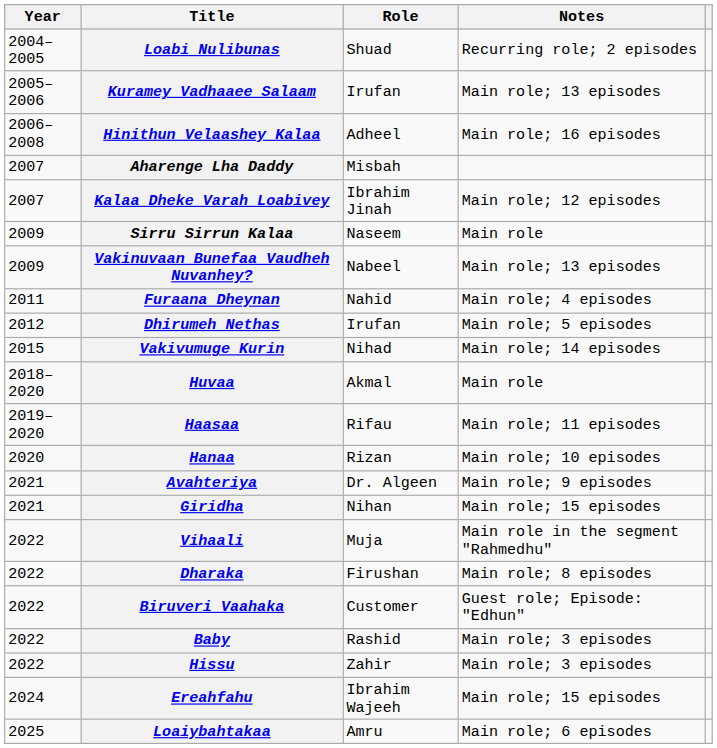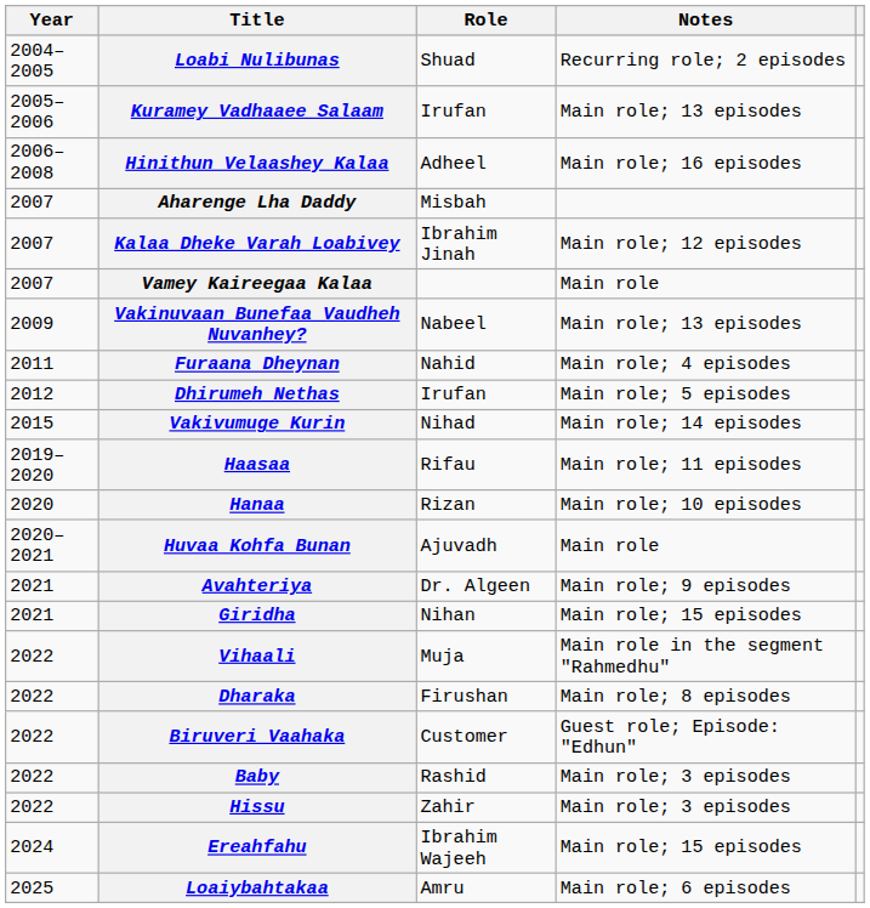 <table class="wikitable sortable plainrowheaders">
 <tr style="background:#ccc; text-align:center;">
 <th scope="col">Year</th>
 <th scope="col">Title</th>
 <th scope="col">Role</th>
 <th scope="col">Notes</th>
 <th scope="col" class="unsortable"></th>
 </tr>
 <tr>
 <td>2004–2005</td>
 <th scope="row"><em><a href='#'>Loabi Nulibunas</a></em></th>
 <td>Shuad</td>
 <td>Recurring role; 2 episodes</td>
 <td style="text-align: center;"></td>
 </tr>
 <tr>
 <td>2005–2006</td>
 <th scope="row"><em><a href='#'>Kuramey Vadhaaee Salaam</a></em></th>
 <td>Irufan</td>
 <td>Main role; 13 episodes</td>
 <td style="text-align: center;"></td>
 </tr>
 <tr>
 <td>2006–2008</td>
 <th scope="row"><em><a href='#'>Hinithun Velaashey Kalaa</a></em></th>
 <td>Adheel</td>
 <td>Main role; 16 episodes</td>
 <td style="text-align: center;"></td>
 </tr>
 <tr>
 <td>2007</td>
 <th scope="row"><em>Aharenge Lha Daddy</em></th>
 <td>Misbah</td>
 <td></td>
 <td style="text-align: center;"></td>
 </tr>
 <tr>
 <td>2007</td>
 <th scope="row"><em><a href='#'>Kalaa Dheke Varah Loabivey</a></em></th>
 <td>Ibrahim Jinah</td>
 <td>Main role; 12 episodes</td>
 <td style="text-align: center;"></td>
 </tr>
 <tr>
-<td>2009</td>
-<th scope="row"><em>Sirru Sirrun Kalaa</em></th>
-<td>Naseem</td>
+<td>2007</td>
+<th scope="row"><em>Vamey Kaireegaa Kalaa</em></th>
+<td></td>
 <td>Main role</td>
 <td></td>
 </tr>
 <tr>
 <td>2009</td>
 <th scope="row"><em><a href='#'>Vakinuvaan Bunefaa Vaudheh Nuvanhey?</a></em></th>
 <td>Nabeel</td>
 <td>Main role; 13 episodes</td>
 <td style="text-align: center;"></td>
 </tr>
 <tr>
 <td>2011</td>
 <th scope="row"><em><a href='#'>Furaana Dheynan</a></em></th>
 <td>Nahid</td>
 <td>Main role; 4 episodes</td>
 <td style="text-align: center;"></td>
 </tr>
 <tr>
 <td>2012</td>
 <th scope="row"><em><a href='#'>Dhirumeh Nethas</a></em></th>
 <td>Irufan</td>
 <td>Main role; 5 episodes</td>
 <td style="text-align: center;"></td>
 </tr>
 <tr>
 <td>2015</td>
 <th scope="row"><em><a href='#'>Vakivumuge Kurin</a></em></th>
 <td>Nihad</td>
 <td>Main role; 14 episodes</td>
 <td style="text-align: center;"></td>
 </tr>
 <tr>
-<td>2018–2020</td>
-<th scope="row"><em><a href='#'>Huvaa</a></em></th>
-<td>Akmal</td>
-<td>Main role</td>
-<td style="text-align: center;"></td>
-</tr>
-<tr>
 <td>2019–2020</td>
 <th scope="row"><em><a href='#'>Haasaa</a></em></th>
 <td>Rifau</td>
 <td>Main role; 11 episodes</td>
 <td style="text-align: center;"></td>
 </tr>
 <tr>
 <td>2020</td>
 <th scope="row"><em><a href='#'>Hanaa</a></em></th>
 <td>Rizan</td>
 <td>Main role; 10 episodes</td>
+<td style="text-align: center;"></td>
+</tr>
+<tr>
+<td>2020–2021</td>
+<th scope="row"><em><a href='#'>Huvaa Kohfa Bunan</a></em></th>
+<td>Ajuvadh</td>
+<td>Main role</td>
 <td style="text-align: center;"></td>
 </tr>
 <tr>
 <td>2021</td>
 <th scope="row"><em><a href='#'>Avahteriya</a></em></th>
 <td>Dr. Algeen</td>
 <td>Main role; 9 episodes</td>
 <td style="text-align: center;"></td>
 </tr>
 <tr>
 <td>2021</td>
 <th scope="row"><em><a href='#'>Giridha</a></em></th>
 <td>Nihan</td>
 <td>Main role; 15 episodes</td>
 <td style="text-align: center;"></td>
 </tr>
 <tr>
 <td>2022</td>
 <th scope="row"><em><a href='#'>Vihaali</a></em></th>
 <td>Muja</td>
 <td>Main role in the segment "Rahmedhu"</td>
 <td style="text-align: center;"></td>
 </tr>
 <tr>
 <td>2022</td>
 <th scope="row"><em><a href='#'>Dharaka</a></em></th>
 <td>Firushan</td>
 <td>Main role; 8 episodes</td>
 <td style="text-align: center;"></td>
 </tr>
 <tr>
 <td>2022</td>
 <th scope="row"><em><a href='#'>Biruveri Vaahaka</a></em></th>
 <td>Customer</td>
 <td>Guest role; Episode: "Edhun"</td>
 <td style="text-align: center;"></td>
 </tr>
 <tr>
 <td>2022</td>
 <th scope="row"><em><a href='#'>Baby</a></em></th>
 <td>Rashid</td>
 <td>Main role; 3 episodes</td>
 <td style="text-align: center;"></td>
 </tr>
 <tr>
 <td>2022</td>
 <th scope="row"><em><a href='#'>Hissu</a></em></th>
 <td>Zahir</td>
 <td>Main role; 3 episodes</td>
 <td style="text-align: center;"></td>
 </tr>
 <tr>
 <td>2024</td>
 <th scope="row"><em><a href='#'>Ereahfahu</a></em></th>
 <td>Ibrahim Wajeeh</td>
 <td>Main role; 15 episodes</td>
 <td style="text-align:center;"></td>
 </tr>
 <tr>
 <td>2025</td>
 <th scope="row"><em><a href='#'>Loaiybahtakaa</a></em></th>
 <td>Amru</td>
 <td>Main role; 6 episodes</td>
 <td style="text-align: center;"></td>
 </tr>
 <tr>
 </tr>
 </table>
